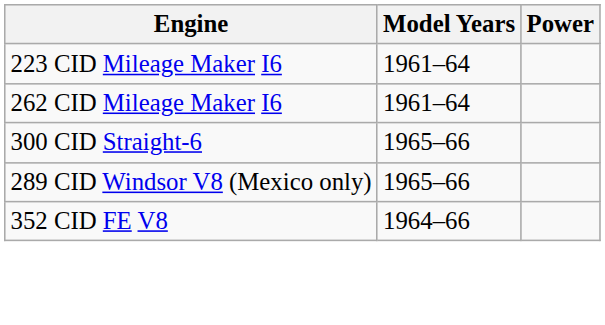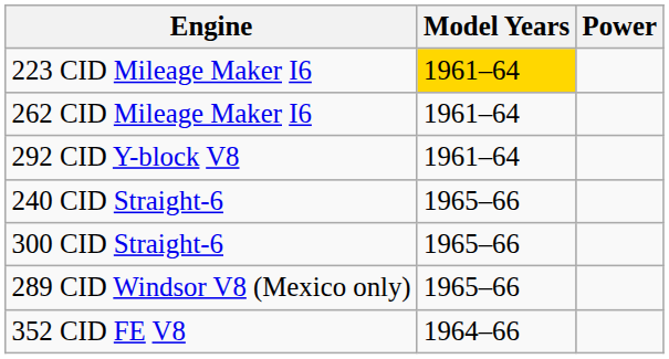 <table class="wikitable">
 <tr>
 <th>Engine</th>
 <th>Model Years</th>
 <th>Power</th>
 </tr>
 <tr>
 <td>223 CID <a href='#'>Mileage Maker</a> <a href='#'>I6</a></td>
-<td>1961–64</td>
+<td style="background: gold;">1961–64</td>
 <td></td>
 </tr>
 <tr>
 <td>262 CID <a href='#'>Mileage Maker</a> <a href='#'>I6</a></td>
 <td>1961–64</td>
+<td></td>
+</tr>
+<tr>
+<td>292 CID <a href='#'>Y-block</a> <a href='#'>V8</a></td>
+<td>1961–64</td>
+<td></td>
+</tr>
+<tr>
+<td>240 CID <a href='#'>Straight-6</a></td>
+<td>1965–66</td>
 <td></td>
 </tr>
 <tr>
 <td>300 CID <a href='#'>Straight-6</a></td>
 <td>1965–66</td>
 <td></td>
 </tr>
 <tr>
 <td>289 CID <a href='#'>Windsor V8</a> (Mexico only)</td>
 <td>1965–66</td>
 <td></td>
 </tr>
 <tr>
 <td>352 CID <a href='#'>FE</a> <a href='#'>V8</a></td>
 <td>1964–66</td>
 <td></td>
 </tr>
 </table>
